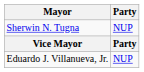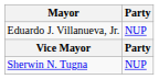 <table class="wikitable">
 <tr>
 <th>Mayor</th>
 <th>Party</th>
 </tr>
 <tr>
-<td><a href='#'>Sherwin N. Tugna</a></td>
+<td>Eduardo J. Villanueva, Jr.</td>
 <td><a href='#'>NUP</a></td>
 </tr>
 <tr>
 <th>Vice Mayor</th>
 <th>Party</th>
 </tr>
 <tr>
-<td>Eduardo J. Villanueva, Jr.</td>
+<td><a href='#'>Sherwin N. Tugna</a></td>
 <td><a href='#'>NUP</a></td>
 </tr>
 </table>
